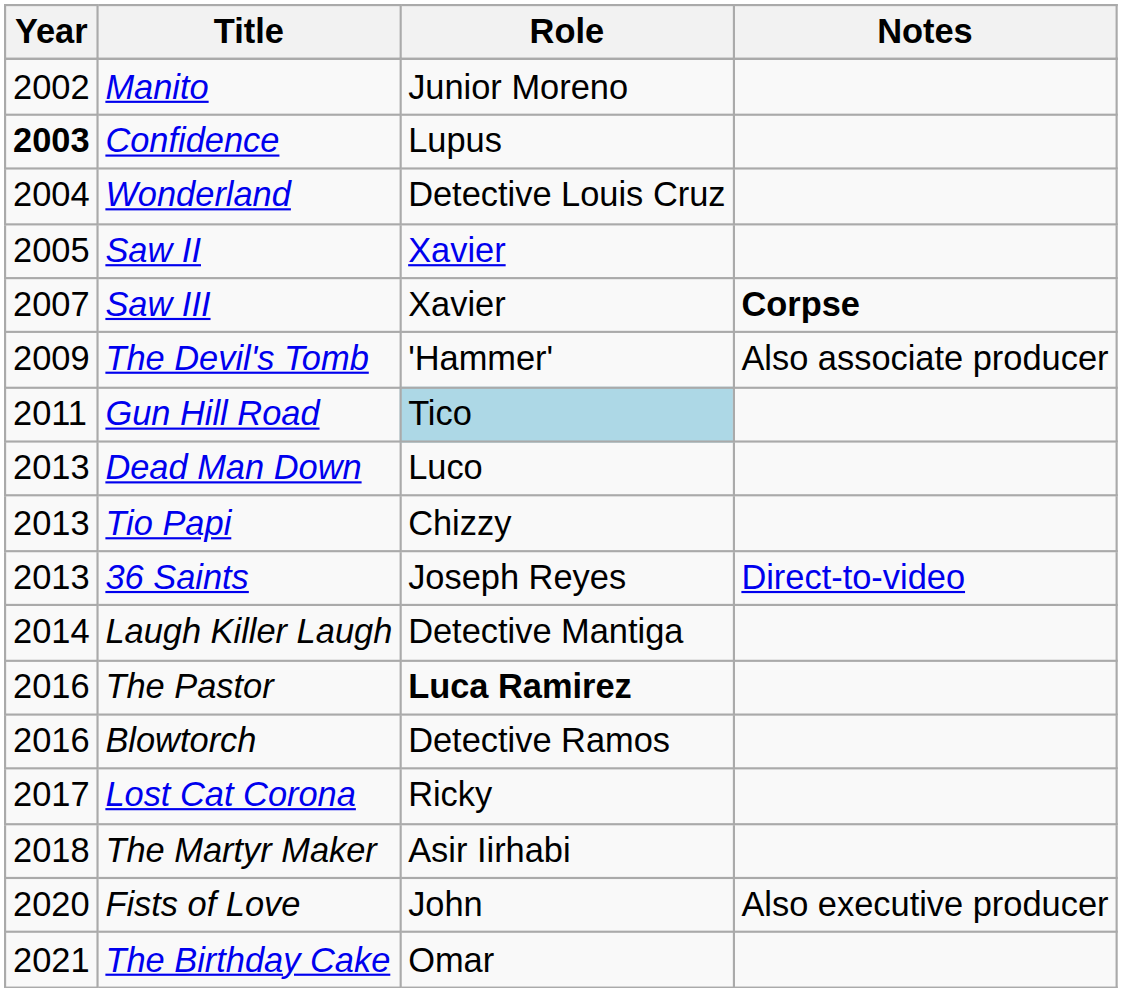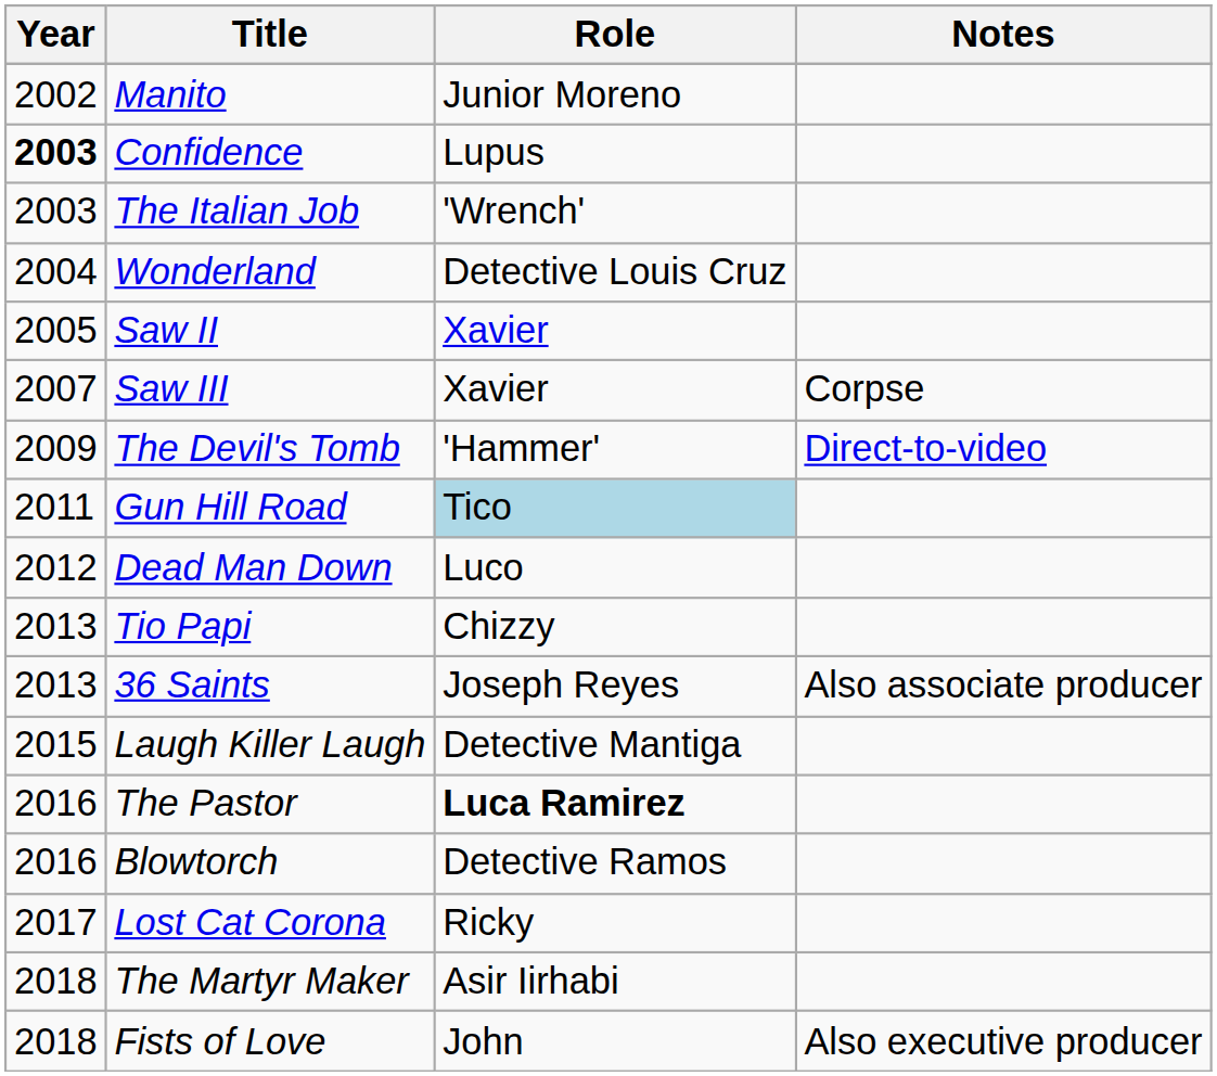 <table class="wikitable sortable">
 <tr>
 <th scope="col">Year</th>
 <th scope="col">Title</th>
 <th scope="col">Role</th>
 <th scope="col" class="unsortable">Notes</th>
 </tr>
 <tr>
 </tr>
 <tr>
 <td>2002</td>
 <td><em><a href='#'>Manito</a></em></td>
 <td>Junior Moreno</td>
 <td></td>
 </tr>
 <tr>
 <td><strong>2003</strong></td>
 <td><em><a href='#'>Confidence</a></em></td>
 <td>Lupus</td>
 <td></td>
 </tr>
 <tr>
+<td>2003</td>
+<td><em><a href='#'>The Italian Job</a></em></td>
+<td>'Wrench'</td>
+<td></td>
+</tr>
+<tr>
 <td>2004</td>
 <td><em><a href='#'>Wonderland</a></em></td>
 <td>Detective Louis Cruz</td>
 <td></td>
 </tr>
 <tr>
 <td>2005</td>
 <td><em><a href='#'>Saw II</a></em></td>
 <td><a href='#'>Xavier</a></td>
 <td></td>
 </tr>
 <tr>
 <td>2007</td>
 <td><em><a href='#'>Saw III</a></em></td>
 <td>Xavier</td>
-<td><strong>Corpse</strong></td>
+<td>Corpse</td>
 </tr>
 <tr>
 <td>2009</td>
 <td><em><a href='#'>The Devil's Tomb</a></em></td>
 <td>'Hammer'</td>
-<td>Also associate producer</td>
+<td><a href='#'>Direct-to-video</a></td>
 </tr>
 <tr>
 <td>2011</td>
 <td><em><a href='#'>Gun Hill Road</a></em></td>
 <td style="background: lightblue;">Tico</td>
 <td></td>
 </tr>
 <tr>
-<td>2013</td>
+<td>2012</td>
 <td><em><a href='#'>Dead Man Down</a></em></td>
 <td>Luco</td>
 <td></td>
 </tr>
 <tr>
 <td>2013</td>
 <td><em><a href='#'>Tio Papi</a></em></td>
 <td>Chizzy</td>
 <td></td>
 </tr>
 <tr>
 <td>2013</td>
 <td><em><a href='#'>36 Saints</a></em></td>
 <td>Joseph Reyes</td>
-<td><a href='#'>Direct-to-video</a></td>
+<td>Also associate producer</td>
 </tr>
 <tr>
-<td>2014</td>
+<td>2015</td>
 <td><em>Laugh Killer Laugh</em></td>
 <td>Detective Mantiga</td>
 <td></td>
 </tr>
 <tr>
 <td>2016</td>
 <td><em>The Pastor</em></td>
 <td><strong>Luca Ramirez</strong></td>
 <td></td>
 </tr>
 <tr>
 <td>2016</td>
 <td><em>Blowtorch</em></td>
 <td>Detective Ramos</td>
 <td></td>
 </tr>
 <tr>
 <td>2017</td>
 <td><em><a href='#'>Lost Cat Corona</a></em></td>
 <td>Ricky</td>
 <td></td>
 </tr>
 <tr>
 <td>2018</td>
 <td><em>The Martyr Maker</em></td>
 <td>Asir Iirhabi</td>
 <td></td>
 </tr>
 <tr>
-<td>2020</td>
+<td>2018</td>
 <td><em>Fists of Love</em></td>
 <td>John</td>
 <td>Also executive producer</td>
 </tr>
-<tr>
-<td>2021</td>
-<td><em><a href='#'>The Birthday Cake</a></em></td>
-<td>Omar</td>
-<td></td>
-</tr>
 </table>
